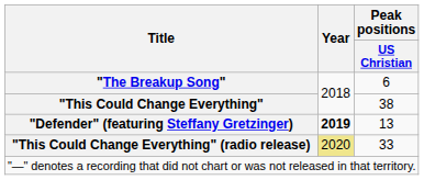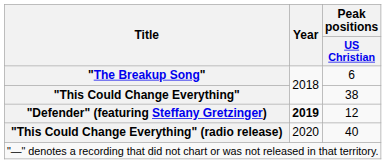 <table class="wikitable plainrowheaders" style="text-align:center;">
 <tr>
 <th scope="col" rowspan="2">Title</th>
 <th scope="col" rowspan="2">Year</th>
 <th scope="col" colspan="1">Peak positions</th>
 </tr>
 <tr>
 <th scope="col" style="width:2.5em;font-size:90%;"><a href='#'>US Christian</a><br></th>
 </tr>
 <tr>
 <th scope="row">"<a href='#'>The Breakup Song</a>"</th>
 <td rowspan="2">2018</td>
 <td>6</td>
 </tr>
 <tr>
 <th scope="row">"This Could Change Everything"</th>
 <td>38</td>
 </tr>
 <tr>
 <th scope="row">"Defender" (featuring <a href='#'>Steffany Gretzinger</a>)</th>
 <td><strong>2019</strong></td>
-<td>13</td>
+<td>12</td>
 </tr>
 <tr>
 <th scope="row">"This Could Change Everything" (radio release)</th>
-<td style="background: khaki;">2020</td>
-<td>33</td>
+<td>2020</td>
+<td>40</td>
 </tr>
 <tr>
 <td colspan="5" style="font-size:90%">"—" denotes a recording that did not chart or was not released in that territory.</td>
 </tr>
 </table>
